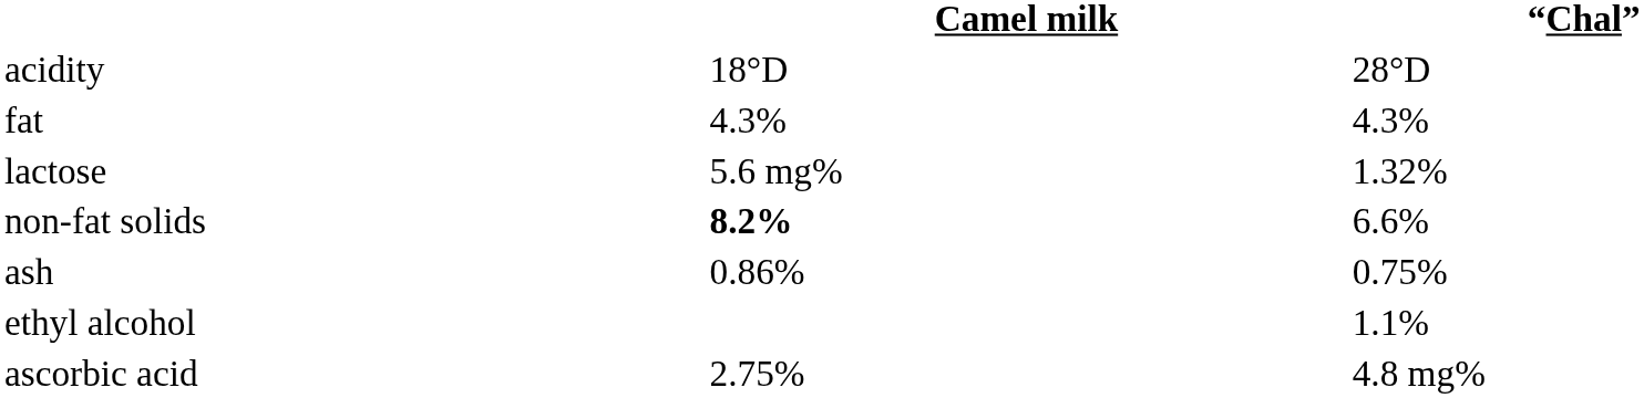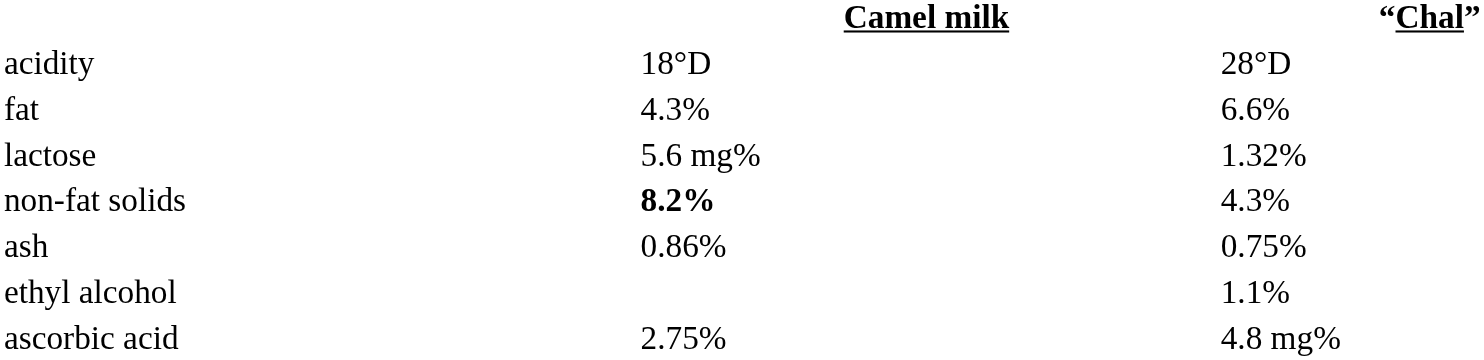 <table width="50%" align="center">
 <tr>
 <th></th>
 <th><u>Camel milk</u></th>
 <th>“<u>Chal</u>”</th>
 </tr>
 <tr>
 <td>acidity</td>
 <td>18°D</td>
 <td>28°D</td>
 </tr>
 <tr>
 <td>fat</td>
 <td>4.3%</td>
-<td>4.3%</td>
+<td>6.6%</td>
 </tr>
 <tr>
 <td>lactose</td>
 <td>5.6 mg%</td>
 <td>1.32%</td>
 </tr>
 <tr>
 <td>non-fat solids</td>
 <td><strong>8.2%</strong></td>
-<td>6.6%</td>
+<td>4.3%</td>
 </tr>
 <tr>
 <td>ash</td>
 <td>0.86%</td>
 <td>0.75%</td>
 </tr>
 <tr>
 <td>ethyl alcohol</td>
 <td></td>
 <td>1.1%</td>
 </tr>
 <tr>
 <td>ascorbic acid</td>
 <td>2.75%</td>
 <td>4.8 mg%</td>
 </tr>
 </table>
